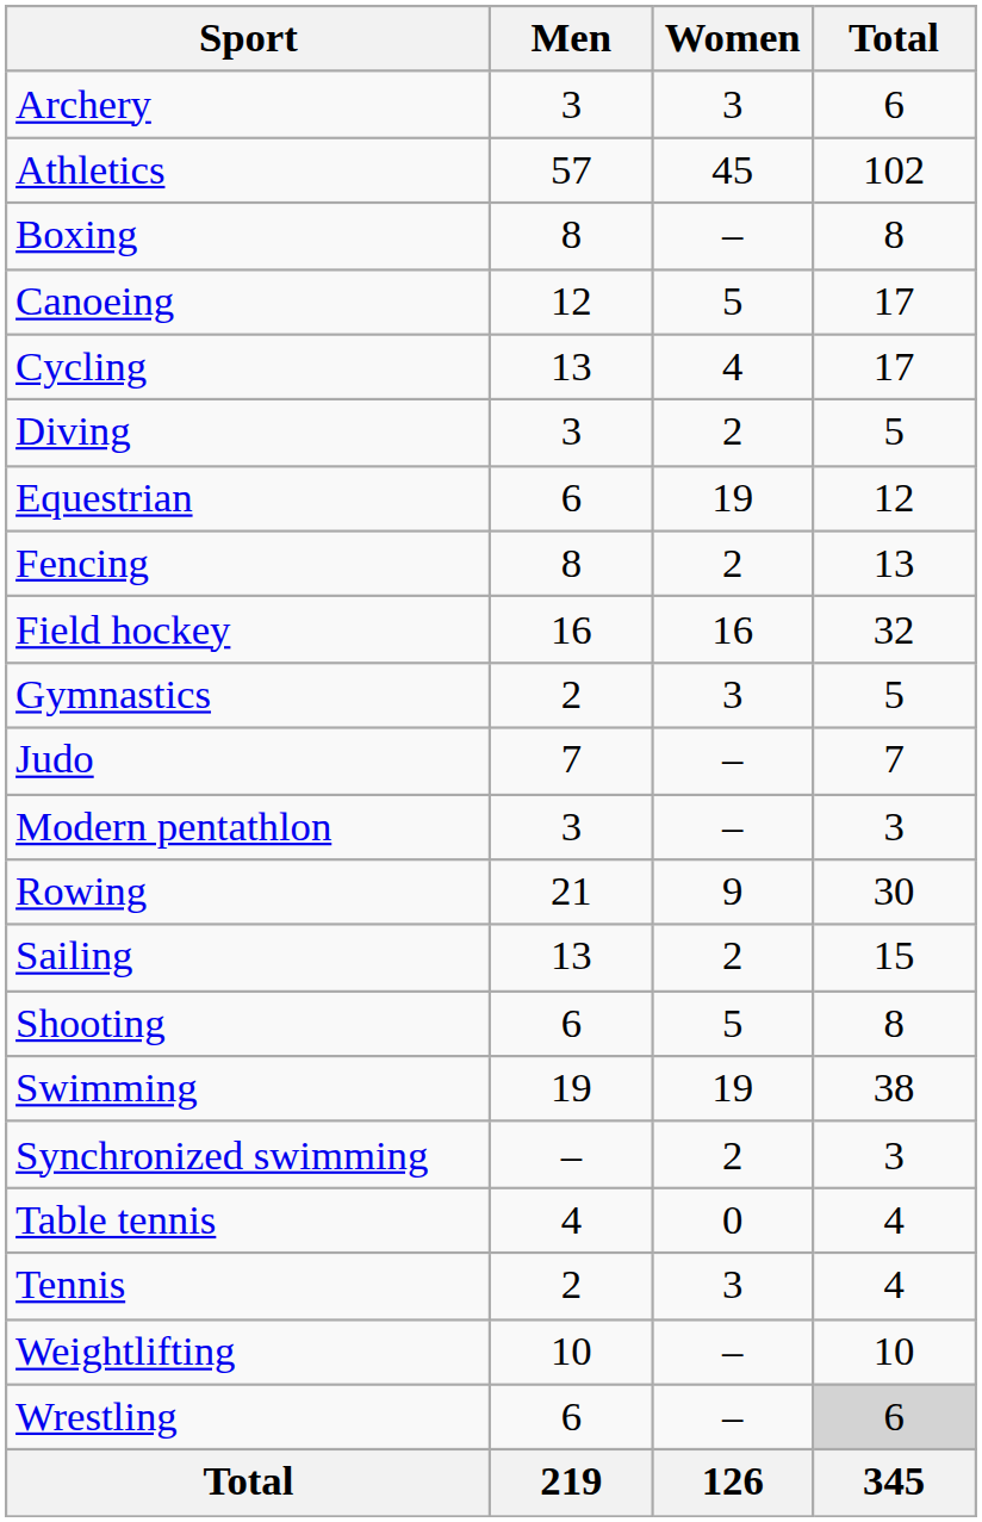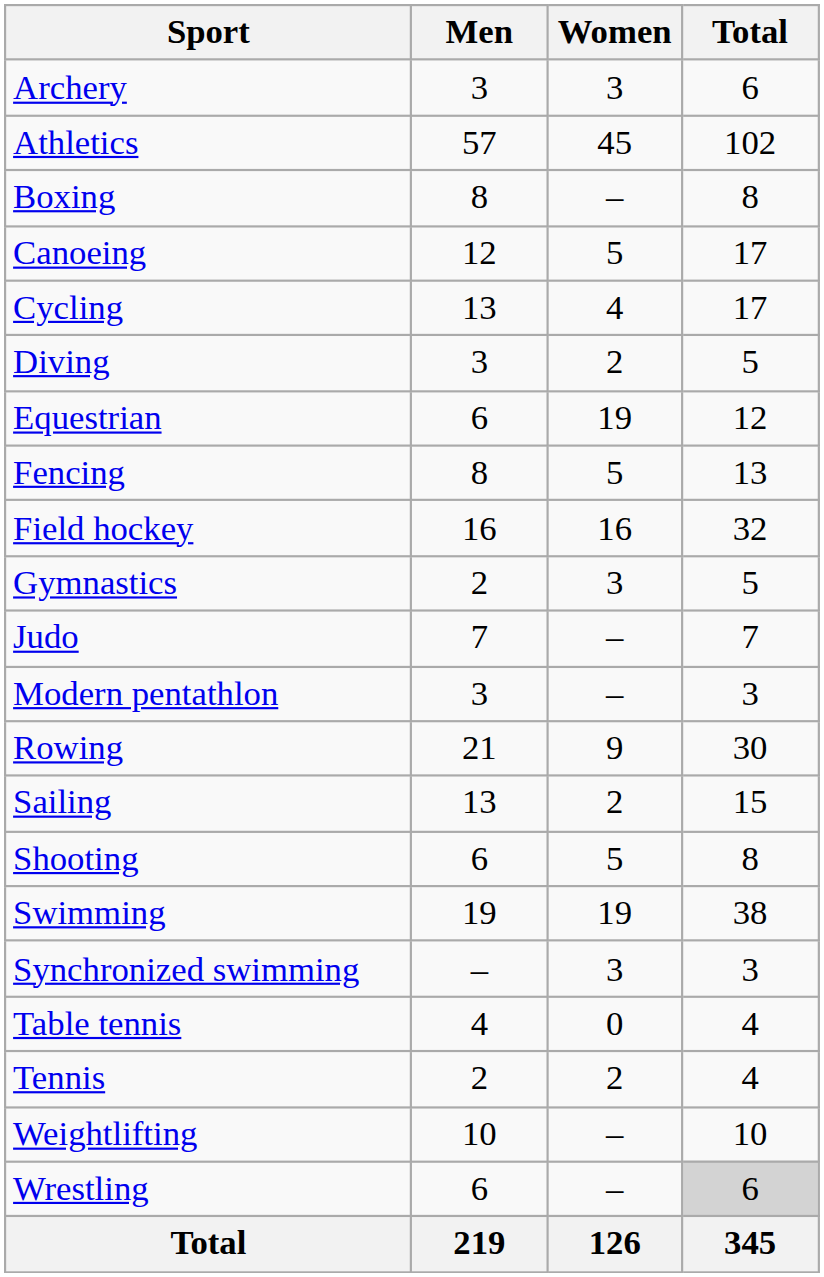 <table class="wikitable sortable" style="text-align:center">
 <tr>
 <th width=180>Sport</th>
 <th width=55>Men</th>
 <th width=55>Women</th>
 <th width=55>Total</th>
 </tr>
 <tr>
 <td align=left><a href='#'>Archery</a></td>
 <td>3</td>
 <td>3</td>
 <td>6</td>
 </tr>
 <tr>
 <td align=left><a href='#'>Athletics</a></td>
 <td>57</td>
 <td>45</td>
 <td>102</td>
 </tr>
 <tr>
 <td align=left><a href='#'>Boxing</a></td>
 <td>8</td>
 <td>–</td>
 <td>8</td>
 </tr>
 <tr>
 <td align=left><a href='#'>Canoeing</a></td>
 <td>12</td>
 <td>5</td>
 <td>17</td>
 </tr>
 <tr>
 <td align=left><a href='#'>Cycling</a></td>
 <td>13</td>
 <td>4</td>
 <td>17</td>
 </tr>
 <tr>
 <td align=left><a href='#'>Diving</a></td>
 <td>3</td>
 <td>2</td>
 <td>5</td>
 </tr>
 <tr>
 <td align=left><a href='#'>Equestrian</a></td>
 <td>6</td>
 <td>19</td>
 <td>12</td>
 </tr>
 <tr>
 <td align=left><a href='#'>Fencing</a></td>
 <td>8</td>
-<td>2</td>
+<td>5</td>
 <td>13</td>
 </tr>
 <tr>
 <td align=left><a href='#'>Field hockey</a></td>
 <td>16</td>
 <td>16</td>
 <td>32</td>
 </tr>
 <tr>
 <td align=left><a href='#'>Gymnastics</a></td>
 <td>2</td>
 <td>3</td>
 <td>5</td>
 </tr>
 <tr>
 <td align=left><a href='#'>Judo</a></td>
 <td>7</td>
 <td>–</td>
 <td>7</td>
 </tr>
 <tr>
 <td align=left><a href='#'>Modern pentathlon</a></td>
 <td>3</td>
 <td>–</td>
 <td>3</td>
 </tr>
 <tr>
 <td align=left><a href='#'>Rowing</a></td>
 <td>21</td>
 <td>9</td>
 <td>30</td>
 </tr>
 <tr>
 <td align=left><a href='#'>Sailing</a></td>
 <td>13</td>
 <td>2</td>
 <td>15</td>
 </tr>
 <tr>
 <td align=left><a href='#'>Shooting</a></td>
 <td>6</td>
 <td>5</td>
 <td>8</td>
 </tr>
 <tr>
 <td align=left><a href='#'>Swimming</a></td>
 <td>19</td>
 <td>19</td>
 <td>38</td>
 </tr>
 <tr>
 <td align=left><a href='#'>Synchronized swimming</a></td>
 <td>–</td>
-<td>2</td>
+<td>3</td>
 <td>3</td>
 </tr>
 <tr>
 <td align=left><a href='#'>Table tennis</a></td>
 <td>4</td>
 <td>0</td>
 <td>4</td>
 </tr>
 <tr>
 <td align=left><a href='#'>Tennis</a></td>
 <td>2</td>
-<td>3</td>
+<td>2</td>
 <td>4</td>
 </tr>
 <tr>
 <td align=left><a href='#'>Weightlifting</a></td>
 <td>10</td>
 <td>–</td>
 <td>10</td>
 </tr>
 <tr>
 <td align=left><a href='#'>Wrestling</a></td>
 <td>6</td>
 <td>–</td>
 <td style="background: lightgrey;">6</td>
 </tr>
 <tr>
 <th>Total</th>
 <th>219</th>
 <th>126</th>
 <th>345</th>
 </tr>
 </table>
